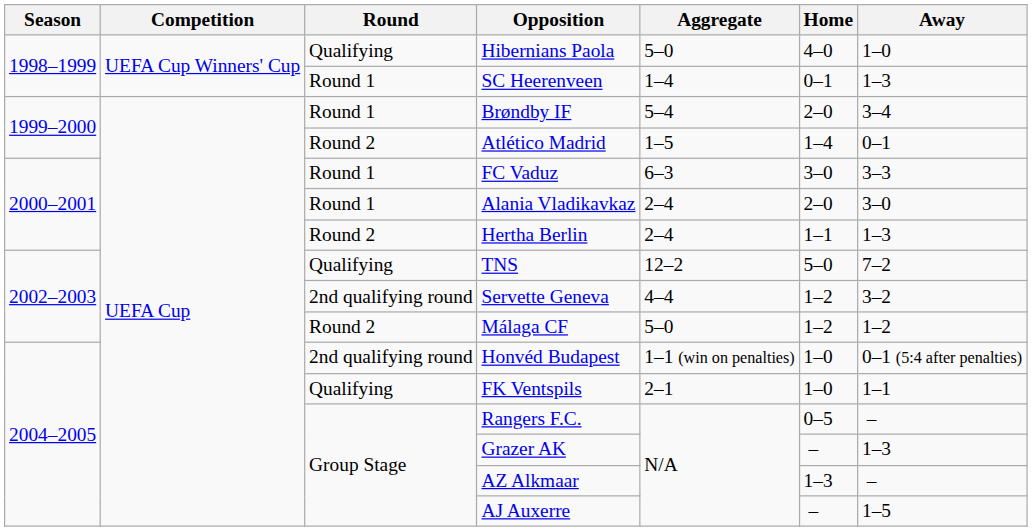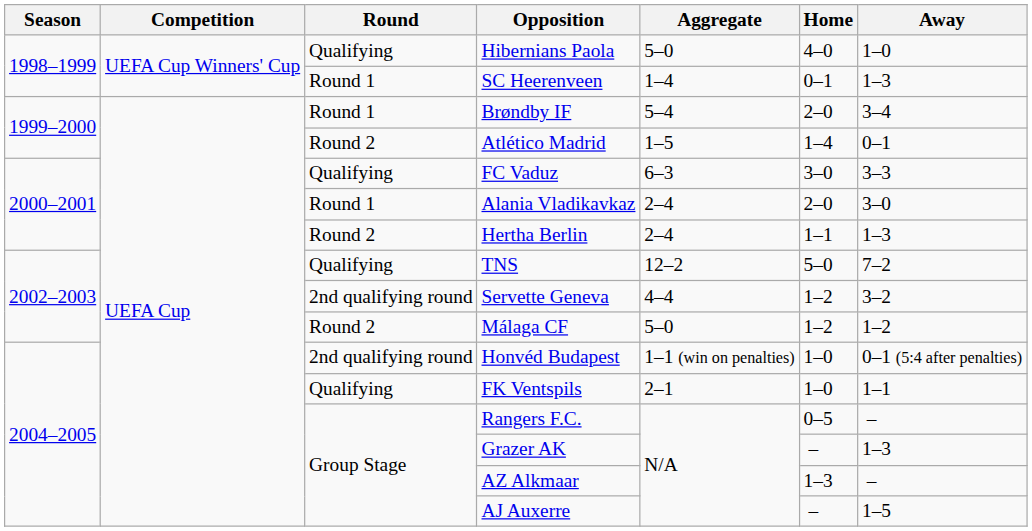 <table class="wikitable">
 <tr>
 <th>Season</th>
 <th>Competition</th>
 <th>Round</th>
 <th>Opposition</th>
 <th>Aggregate</th>
 <th>Home</th>
 <th>Away</th>
 </tr>
 <tr>
 <td rowspan="2"><a href='#'>1998–1999</a></td>
 <td rowspan="2"><a href='#'>UEFA Cup Winners' Cup</a></td>
 <td>Qualifying</td>
 <td> <a href='#'>Hibernians Paola</a></td>
 <td>5–0</td>
 <td>4–0</td>
 <td>1–0</td>
 </tr>
 <tr>
 <td>Round 1</td>
 <td> <a href='#'>SC Heerenveen</a></td>
 <td>1–4</td>
 <td>0–1</td>
 <td>1–3</td>
 </tr>
 <tr>
 <td rowspan="2"><a href='#'>1999–2000</a></td>
 <td rowspan="14"><a href='#'>UEFA Cup</a></td>
 <td>Round 1</td>
 <td> <a href='#'>Brøndby IF</a></td>
 <td>5–4</td>
 <td>2–0</td>
 <td>3–4</td>
 </tr>
 <tr>
 <td>Round 2</td>
 <td> <a href='#'>Atlético Madrid</a></td>
 <td>1–5</td>
 <td>1–4</td>
 <td>0–1</td>
 </tr>
 <tr>
 <td rowspan="3"><a href='#'>2000–2001</a></td>
-<td>Round 1</td>
+<td>Qualifying</td>
 <td> <a href='#'>FC Vaduz</a></td>
 <td>6–3</td>
 <td>3–0</td>
 <td>3–3</td>
 </tr>
 <tr>
 <td>Round 1</td>
 <td> <a href='#'>Alania Vladikavkaz</a></td>
 <td>2–4</td>
 <td>2–0</td>
 <td>3–0</td>
 </tr>
 <tr>
 <td>Round 2</td>
 <td> <a href='#'>Hertha Berlin</a></td>
 <td>2–4</td>
 <td>1–1</td>
 <td>1–3</td>
 </tr>
 <tr>
 <td rowspan="3"><a href='#'>2002–2003</a></td>
 <td>Qualifying</td>
 <td> <a href='#'>TNS</a></td>
 <td>12–2</td>
 <td>5–0</td>
 <td>7–2</td>
 </tr>
 <tr>
 <td>2nd qualifying round</td>
 <td> <a href='#'>Servette Geneva</a></td>
 <td>4–4</td>
 <td>1–2</td>
 <td>3–2</td>
 </tr>
 <tr>
 <td>Round 2</td>
 <td> <a href='#'>Málaga CF</a></td>
 <td>5–0</td>
 <td>1–2</td>
 <td>1–2</td>
 </tr>
 <tr>
 <td rowspan="6"><a href='#'>2004–2005</a></td>
 <td>2nd qualifying round</td>
 <td> <a href='#'>Honvéd Budapest</a></td>
 <td>1–1 <small>(win on penalties)</small></td>
 <td>1–0</td>
 <td>0–1 <small>(5:4 after penalties)</small></td>
 </tr>
 <tr>
 <td>Qualifying</td>
 <td> <a href='#'>FK Ventspils</a></td>
 <td>2–1</td>
 <td>1–0</td>
 <td>1–1</td>
 </tr>
 <tr>
 <td rowspan="4">Group Stage</td>
 <td> <a href='#'>Rangers F.C.</a></td>
 <td rowspan="4">N/A</td>
 <td>0–5</td>
 <td> –</td>
 </tr>
 <tr>
 <td> <a href='#'>Grazer AK</a></td>
 <td> –</td>
 <td>1–3</td>
 </tr>
 <tr>
 <td> <a href='#'>AZ Alkmaar</a></td>
 <td>1–3</td>
 <td> –</td>
 </tr>
 <tr>
 <td> <a href='#'>AJ Auxerre</a></td>
 <td> –</td>
 <td>1–5</td>
 </tr>
 </table>
